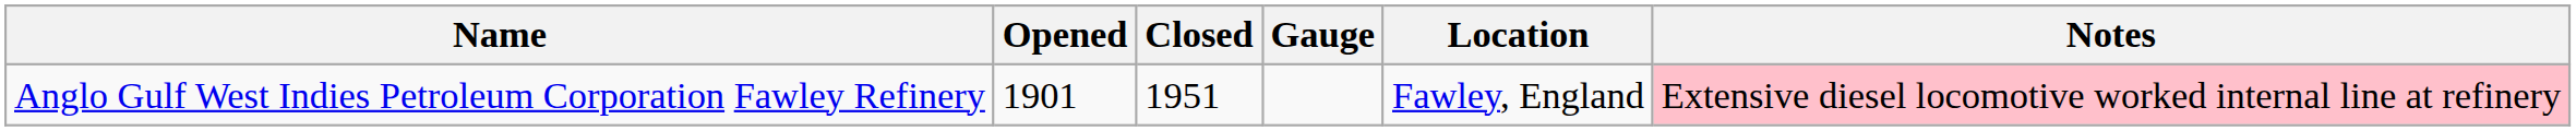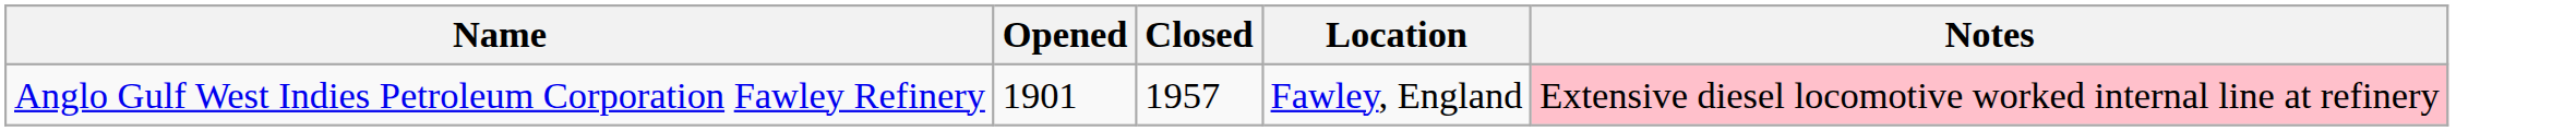 <table class="wikitable">
 <tr>
 <th>Name</th>
 <th>Opened</th>
 <th>Closed</th>
-<th>Gauge</th>
 <th>Location</th>
 <th>Notes</th>
 </tr>
 <tr>
 <td><a href='#'>Anglo Gulf West Indies Petroleum Corporation</a> <a href='#'>Fawley Refinery</a></td>
 <td>1901</td>
-<td>1951</td>
-<td></td>
+<td>1957</td>
 <td><a href='#'>Fawley</a>, England</td>
 <td style="background: pink;">Extensive diesel locomotive worked internal line at refinery</td>
 </tr>
 </table>
